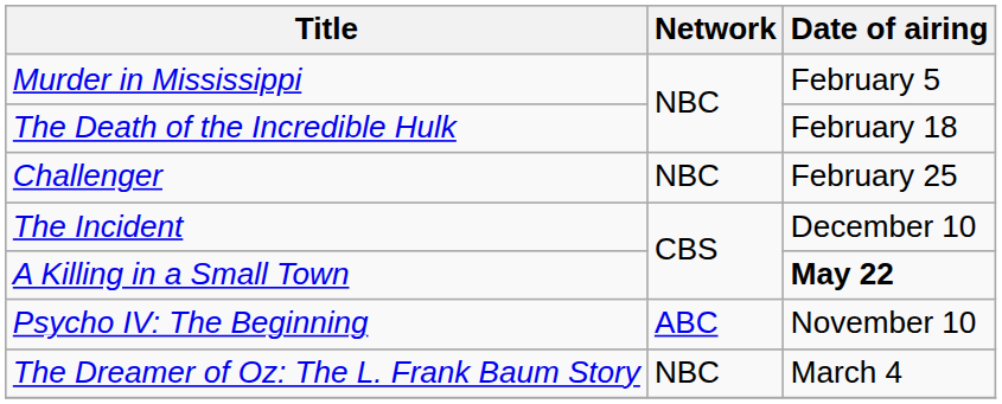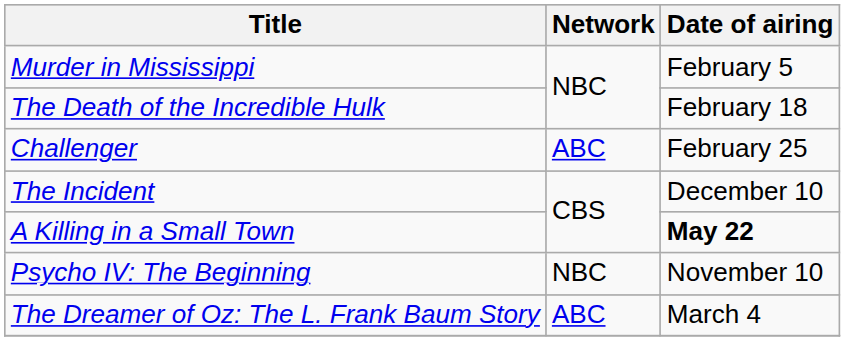 <table class="wikitable">
 <tr>
 <th>Title</th>
 <th>Network</th>
 <th>Date of airing</th>
 </tr>
 <tr>
 <td><em><a href='#'>Murder in Mississippi</a></em></td>
 <td rowspan="2">NBC</td>
 <td>February 5</td>
 </tr>
 <tr>
 <td><em><a href='#'>The Death of the Incredible Hulk</a></em></td>
 <td>February 18</td>
 </tr>
 <tr>
 <td><em><a href='#'>Challenger</a></em></td>
-<td>NBC</td>
+<td><a href='#'>ABC</a></td>
 <td>February 25</td>
 </tr>
 <tr>
 <td><em><a href='#'>The Incident</a></em></td>
 <td rowspan="2">CBS</td>
 <td>December 10</td>
 </tr>
 <tr>
 <td><em><a href='#'>A Killing in a Small Town</a></em></td>
 <td><strong>May 22</strong></td>
 </tr>
 <tr>
 <td><em><a href='#'>Psycho IV: The Beginning</a></em></td>
-<td><a href='#'>ABC</a></td>
+<td>NBC</td>
 <td>November 10</td>
 </tr>
 <tr>
 <td><em><a href='#'>The Dreamer of Oz: The L. Frank Baum Story</a></em></td>
-<td>NBC</td>
+<td><a href='#'>ABC</a></td>
 <td>March 4</td>
 </tr>
 <tr>
 </tr>
 </table>
